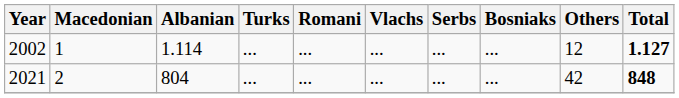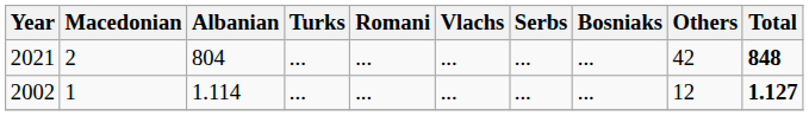 <table class="wikitable">
 <tr>
 <th>Year</th>
 <th>Macedonian</th>
 <th>Albanian</th>
 <th>Turks</th>
 <th>Romani</th>
 <th>Vlachs</th>
 <th>Serbs</th>
 <th>Bosniaks</th>
 <th><abbr>Others</abbr></th>
 <th>Total</th>
 </tr>
 <tr>
+<td>2021</td>
+<td>2</td>
+<td>804</td>
+<td>...</td>
+<td>...</td>
+<td>...</td>
+<td>...</td>
+<td>...</td>
+<td>42</td>
+<td><strong>848</strong></td>
+</tr>
+<tr>
 <td>2002</td>
 <td>1</td>
 <td>1.114</td>
 <td>...</td>
 <td>...</td>
 <td>...</td>
 <td>...</td>
 <td>...</td>
 <td>12</td>
 <td><strong>1.127</strong></td>
 </tr>
 <tr>
-<td>2021</td>
-<td>2</td>
-<td>804</td>
-<td>...</td>
-<td>...</td>
-<td>...</td>
-<td>...</td>
-<td>...</td>
-<td>42</td>
-<td><strong>848</strong></td>
-</tr>
-<tr>
 </tr>
 </table>
